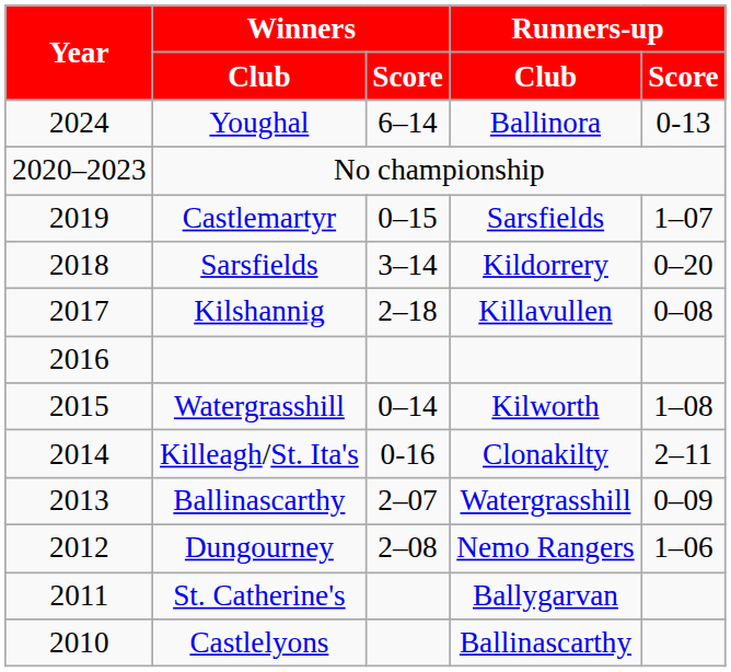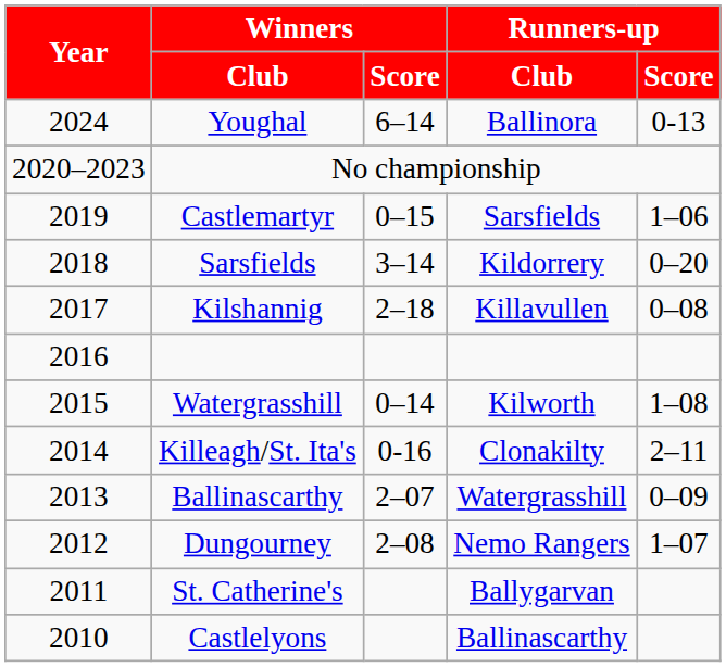 <table class="wikitable sortable" style="text-align:center">
 <tr>
 <th rowspan="2" style="background:red;color:white" scope="col">Year</th>
 <th colspan="2" style="background:red;color:white" scope="col">Winners</th>
 <th colspan="2" style="background:red;color:white" class="unsortable" scope="col">Runners-up</th>
 </tr>
 <tr>
 <th style="background:red;color:white" scope="col">Club</th>
 <th style="background:red;color:white" scope="col">Score</th>
 <th style="background:red;color:white" class="unsortable" scope="col">Club</th>
 <th style="background:red;color:white" class="unsortable" scope="col">Score</th>
 </tr>
 <tr>
 <td>2024</td>
 <td><a href='#'>Youghal</a></td>
 <td>6–14</td>
 <td><a href='#'>Ballinora</a></td>
 <td>0-13</td>
 </tr>
 <tr>
 <td>2020–2023</td>
 <td colspan="4">No championship</td>
 </tr>
 <tr>
 <td>2019</td>
 <td><a href='#'>Castlemartyr</a></td>
 <td>0–15</td>
 <td><a href='#'>Sarsfields</a></td>
-<td>1–07</td>
+<td>1–06</td>
 </tr>
 <tr>
 <td>2018</td>
 <td><a href='#'>Sarsfields</a></td>
 <td>3–14</td>
 <td><a href='#'>Kildorrery</a></td>
 <td>0–20</td>
 </tr>
 <tr>
 <td>2017</td>
 <td><a href='#'>Kilshannig</a></td>
 <td>2–18</td>
 <td><a href='#'>Killavullen</a></td>
 <td>0–08</td>
 </tr>
 <tr>
 <td>2016</td>
 <td></td>
 <td></td>
 <td></td>
 <td></td>
 </tr>
 <tr>
 <td>2015</td>
 <td><a href='#'>Watergrasshill</a></td>
 <td>0–14</td>
 <td><a href='#'>Kilworth</a></td>
 <td>1–08</td>
 </tr>
 <tr>
 <td>2014</td>
 <td><a href='#'>Killeagh</a>/<a href='#'>St. Ita's</a></td>
 <td>0-16</td>
 <td><a href='#'>Clonakilty</a></td>
 <td>2–11</td>
 </tr>
 <tr>
 <td>2013</td>
 <td><a href='#'>Ballinascarthy</a></td>
 <td>2–07</td>
 <td><a href='#'>Watergrasshill</a></td>
 <td>0–09</td>
 </tr>
 <tr>
 <td>2012</td>
 <td><a href='#'>Dungourney</a></td>
 <td>2–08</td>
 <td><a href='#'>Nemo Rangers</a></td>
-<td>1–06</td>
+<td>1–07</td>
 </tr>
 <tr>
 <td>2011</td>
 <td><a href='#'>St. Catherine's</a></td>
 <td></td>
 <td><a href='#'>Ballygarvan</a></td>
 <td></td>
 </tr>
 <tr>
 <td>2010</td>
 <td><a href='#'>Castlelyons</a></td>
 <td></td>
 <td><a href='#'>Ballinascarthy</a></td>
 <td></td>
 </tr>
 </table>
